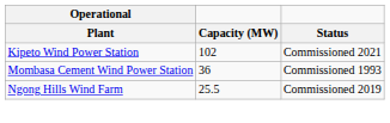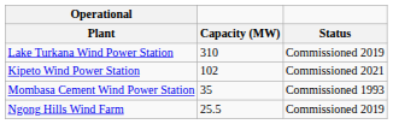 <table class="wikitable sortable">
 <tr>
 <th>Operational</th>
 <td></td>
 </tr>
 <tr>
 <th>Plant</th>
 <th>Capacity (MW)</th>
 <th>Status</th>
 </tr>
 <tr>
+<td><a href='#'>Lake Turkana Wind Power Station</a></td>
+<td>310</td>
+<td>Commissioned 2019</td>
+</tr>
+<tr>
 <td><a href='#'>Kipeto Wind Power Station</a></td>
 <td>102</td>
 <td>Commissioned 2021</td>
 </tr>
 <tr>
 <td><a href='#'>Mombasa Cement Wind Power Station</a></td>
-<td>36</td>
+<td>35</td>
 <td>Commissioned 1993</td>
 </tr>
 <tr>
 <td><a href='#'>Ngong Hills Wind Farm</a></td>
 <td>25.5</td>
 <td>Commissioned 2019</td>
 </tr>
 </table>
